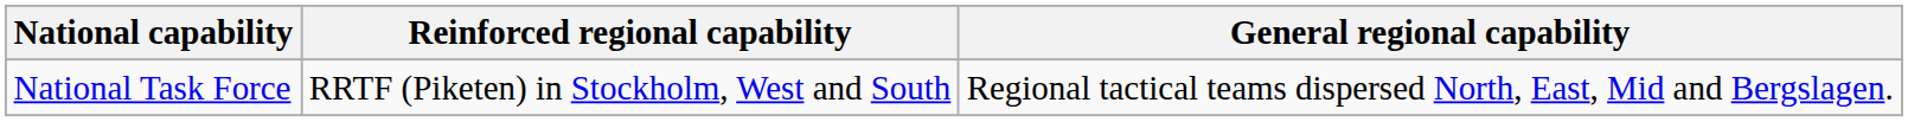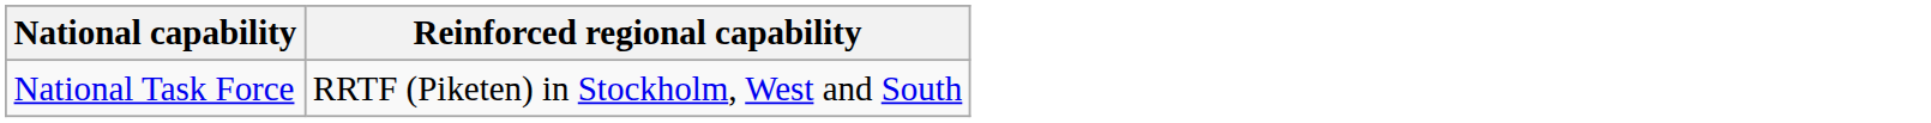 <table class="wikitable">
 <tr>
 <th>National capability</th>
 <th>Reinforced regional capability</th>
-<th>General regional capability</th>
 </tr>
 <tr>
 <td><a href='#'>National Task Force</a></td>
 <td>RRTF (Piketen) in <a href='#'>Stockholm</a>, <a href='#'>West</a> and <a href='#'>South</a></td>
-<td>Regional tactical teams dispersed <a href='#'>North</a>, <a href='#'>East</a>, <a href='#'>Mid</a> and <a href='#'>Bergslagen</a>.</td>
 </tr>
 </table>
